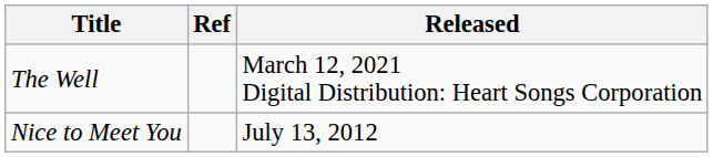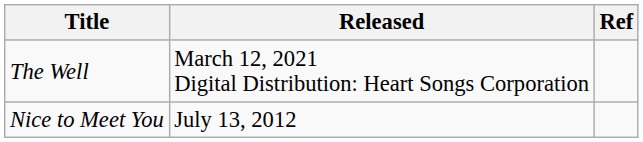 <table class="wikitable sortable">
 <tr>
 <th>Title</th>
+<th>Released</th>
 <th>Ref</th>
-<th>Released</th>
 </tr>
 <tr>
 <td><em>The Well</em></td>
+<td>March 12, 2021<br>Digital Distribution: Heart Songs Corporation</td>
 <td></td>
-<td>March 12, 2021<br>Digital Distribution: Heart Songs Corporation</td>
 </tr>
 <tr>
 <td><em>Nice to Meet You</em></td>
+<td>July 13, 2012</td>
 <td></td>
-<td>July 13, 2012</td>
 </tr>
 </table>
